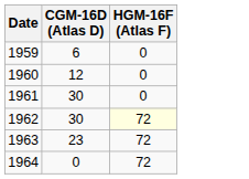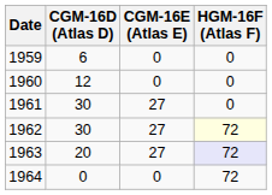 <table class=wikitable style="text-align:center">
 <tr>
 <th>Date</th>
 <th>CGM-16D<br> (Atlas D)</th>
+<th>CGM-16E<br> (Atlas E)</th>
 <th>HGM-16F<br> (Atlas F)</th>
 </tr>
 <tr>
 <td>1959</td>
 <td>6</td>
 <td>0</td>
+<td>0</td>
 </tr>
 <tr>
 <td>1960</td>
 <td>12</td>
 <td>0</td>
+<td>0</td>
 </tr>
 <tr>
 <td>1961</td>
 <td>30</td>
+<td>27</td>
 <td>0</td>
 </tr>
 <tr>
 <td>1962</td>
 <td>30</td>
+<td>27</td>
 <td style="background: lightyellow;">72</td>
 </tr>
 <tr>
 <td>1963</td>
-<td>23</td>
-<td>72</td>
+<td>20</td>
+<td>27</td>
+<td style="background: lavender;">72</td>
 </tr>
 <tr>
 <td>1964</td>
 <td>0</td>
+<td>0</td>
 <td>72</td>
 </tr>
 </table>
